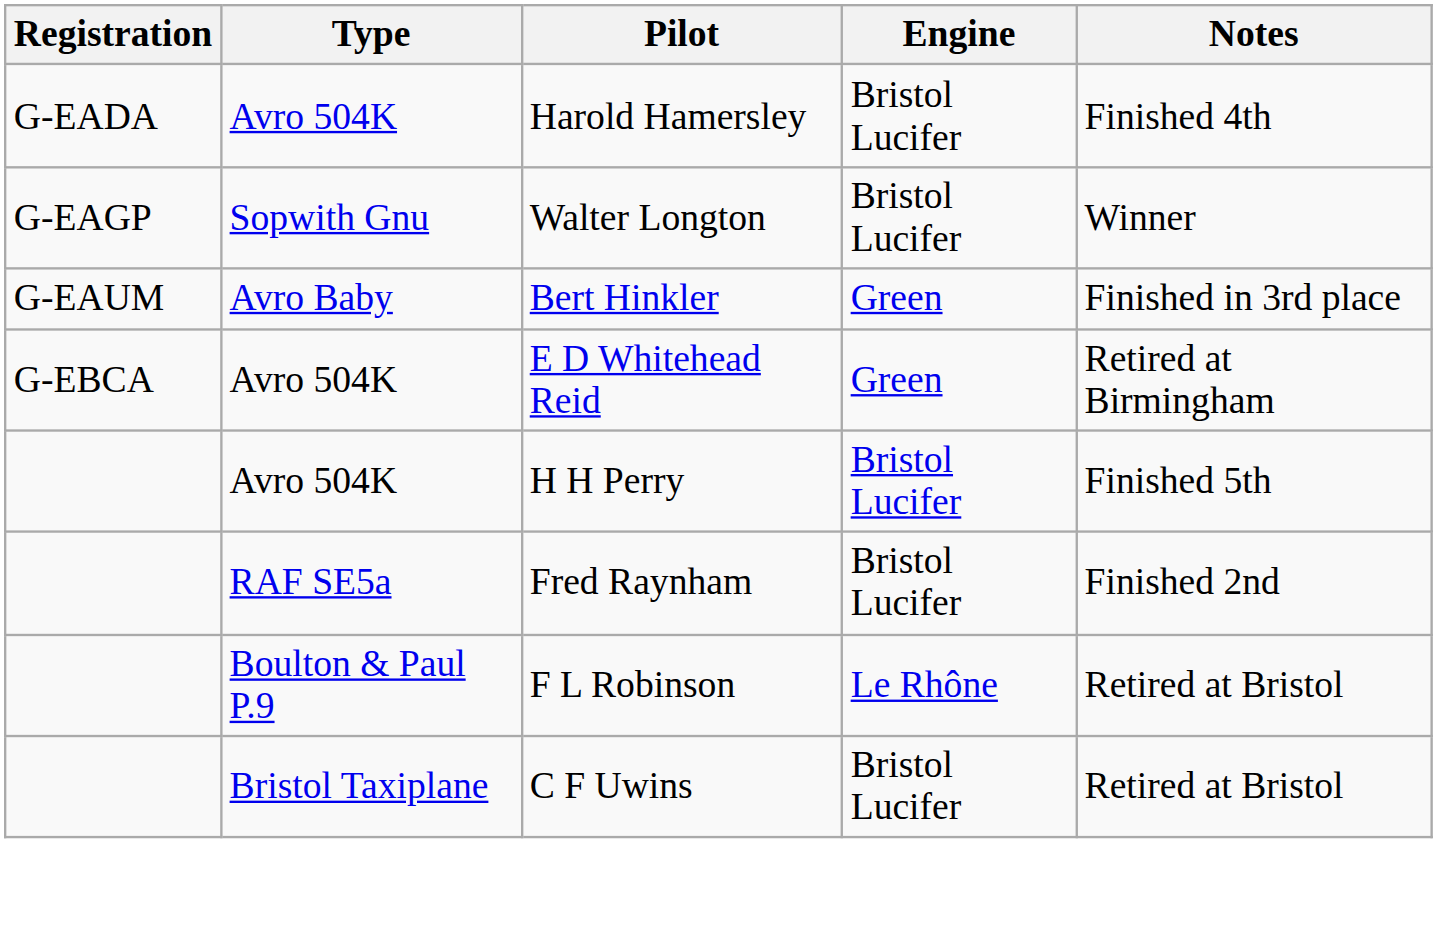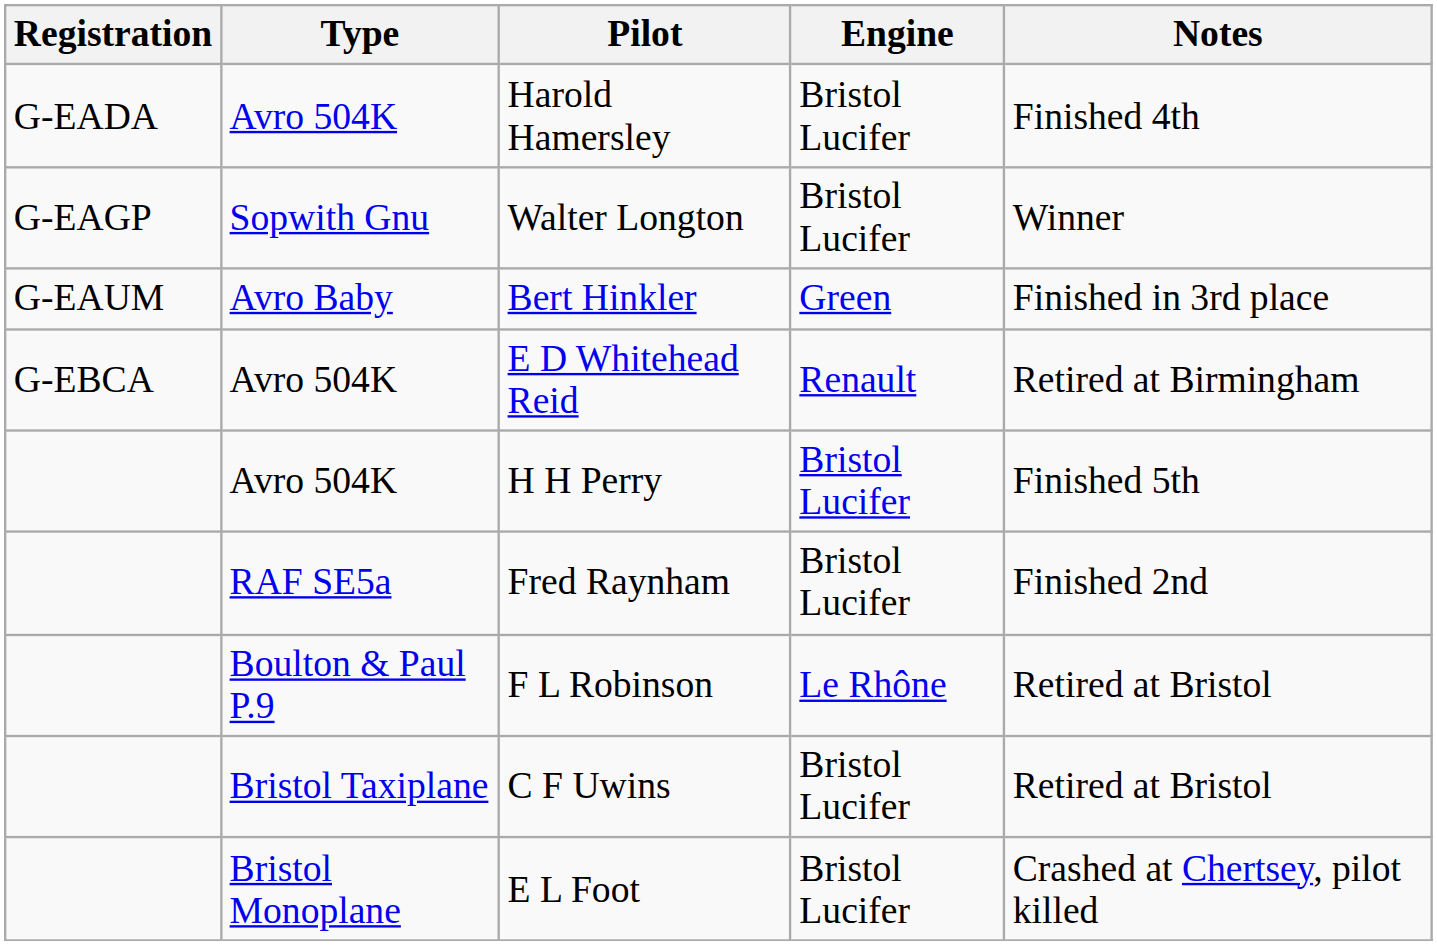 <table class="wikitable">
 <tr>
 <th>Registration</th>
 <th>Type</th>
 <th>Pilot</th>
 <th>Engine</th>
 <th>Notes</th>
 </tr>
 <tr>
 <td>G-EADA</td>
 <td><a href='#'>Avro 504K</a></td>
 <td>Harold Hamersley</td>
 <td> Bristol Lucifer</td>
 <td>Finished 4th</td>
 </tr>
 <tr>
 <td>G-EAGP</td>
 <td><a href='#'>Sopwith Gnu</a></td>
 <td>Walter Longton</td>
 <td> Bristol Lucifer</td>
 <td>Winner</td>
 </tr>
 <tr>
 <td>G-EAUM</td>
 <td><a href='#'>Avro Baby</a></td>
 <td><a href='#'>Bert Hinkler</a></td>
 <td> <a href='#'>Green</a></td>
 <td>Finished in 3rd place</td>
 </tr>
 <tr>
 <td>G-EBCA</td>
 <td>Avro 504K</td>
 <td><a href='#'>E D Whitehead Reid</a></td>
-<td> <a href='#'>Green</a></td>
+<td> <a href='#'>Renault</a></td>
 <td>Retired at Birmingham</td>
 </tr>
 <tr>
 <td></td>
 <td>Avro 504K</td>
 <td>H H Perry</td>
 <td> <a href='#'>Bristol Lucifer</a></td>
 <td>Finished 5th</td>
 </tr>
 <tr>
 <td></td>
 <td><a href='#'>RAF SE5a</a></td>
 <td>Fred Raynham</td>
 <td> Bristol Lucifer</td>
 <td>Finished 2nd</td>
 </tr>
 <tr>
 <td></td>
 <td><a href='#'>Boulton & Paul P.9</a></td>
 <td>F L Robinson</td>
 <td> <a href='#'>Le Rhône</a></td>
 <td>Retired at Bristol</td>
 </tr>
 <tr>
 <td></td>
 <td><a href='#'>Bristol Taxiplane</a></td>
 <td>C F Uwins</td>
 <td> Bristol Lucifer</td>
 <td>Retired at Bristol</td>
 </tr>
+<tr>
+<td></td>
+<td><a href='#'>Bristol Monoplane</a></td>
+<td>E L Foot</td>
+<td> Bristol Lucifer</td>
+<td>Crashed at <a href='#'>Chertsey</a>, pilot killed</td>
+</tr>
 </table>
